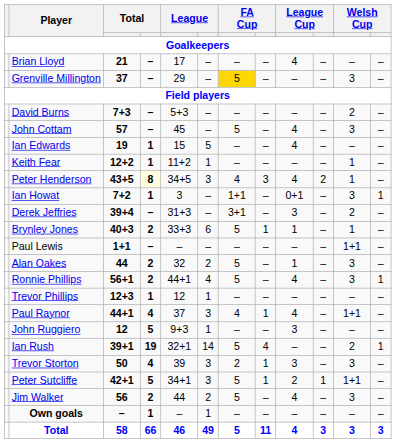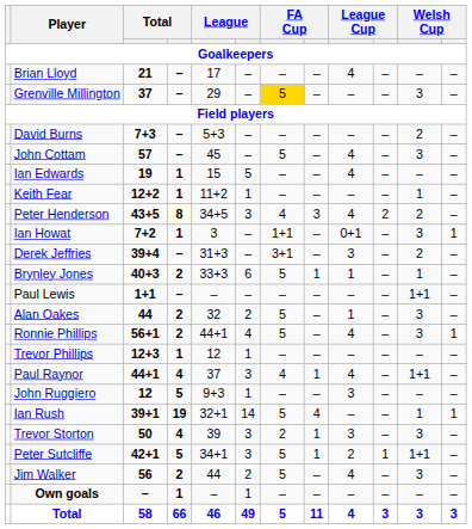 <table class="wikitable"  style="text-align:center;">
 <tr>
 <th rowspan="2" style="font-size:80%;"></th>
 <th rowspan="2">Player</th>
 <th colspan="2">Total</th>
 <th colspan="2"><a href='#'>League</a></th>
 <th colspan="2"><a href='#'>FA<br>Cup</a></th>
 <th colspan="2"><a href='#'>League<br>Cup</a></th>
 <th colspan="2"><a href='#'>Welsh<br>Cup</a></th>
 </tr>
 <tr>
 <th style="width: 50px; font-size:80%;"></th>
 <th style="width: 25px; font-size:80%;"></th>
 <th style="width: 50px; font-size:80%;"></th>
 <th style="width: 25px; font-size:80%;"></th>
 <th style="width: 50px; font-size:80%;"></th>
 <th style="width: 25px; font-size:80%;"></th>
 <th style="width: 50px; font-size:80%;"></th>
 <th style="width: 25px; font-size:80%;"></th>
 <th style="width: 50px; font-size:80%;"></th>
 <th style="width: 25px; font-size:80%;"></th>
 </tr>
 <tr>
 <td colspan="12" style="background:white; color:blue; text-align:center;"><strong>Goalkeepers</strong></td>
 </tr>
 <tr>
 <td></td>
 <td style="text-align:left;"><a href='#'>Brian Lloyd</a></td>
 <td><strong>21</strong></td>
 <td><strong>–</strong></td>
 <td>17</td>
 <td>–</td>
 <td>–</td>
 <td>–</td>
 <td>4</td>
 <td>–</td>
 <td>–</td>
 <td>–</td>
 </tr>
 <tr>
 <td></td>
 <td style="text-align:left;"><a href='#'>Grenville Millington</a></td>
 <td><strong>37</strong></td>
 <td><strong>–</strong></td>
 <td>29</td>
 <td>–</td>
 <td style="background: gold;">5</td>
 <td>–</td>
 <td>–</td>
 <td>–</td>
 <td>3</td>
 <td>–</td>
 </tr>
 <tr>
 <td colspan="12" style="background:white; color:blue; text-align:center;"><strong>Field players</strong></td>
 </tr>
 <tr>
 <td></td>
 <td style="text-align:left;"><a href='#'>David Burns</a></td>
 <td><strong>7+3</strong></td>
 <td><strong>–</strong></td>
 <td>5+3</td>
 <td>–</td>
 <td>–</td>
 <td>–</td>
 <td>–</td>
 <td>–</td>
 <td>2</td>
 <td>–</td>
 </tr>
 <tr>
 <td></td>
 <td style="text-align:left;"><a href='#'>John Cottam</a></td>
 <td><strong>57</strong></td>
 <td><strong>–</strong></td>
 <td>45</td>
 <td>–</td>
 <td>5</td>
 <td>–</td>
 <td>4</td>
 <td>–</td>
 <td>3</td>
 <td>–</td>
 </tr>
 <tr>
 <td></td>
 <td style="text-align:left;"><a href='#'>Ian Edwards</a></td>
 <td><strong>19</strong></td>
 <td><strong>1</strong></td>
 <td>15</td>
 <td>5</td>
 <td>–</td>
 <td>–</td>
 <td>4</td>
 <td>–</td>
 <td>–</td>
 <td>–</td>
 </tr>
 <tr>
 <td></td>
 <td style="text-align:left;"><a href='#'>Keith Fear</a></td>
 <td><strong>12+2</strong></td>
 <td><strong>1</strong></td>
 <td>11+2</td>
 <td>1</td>
 <td>–</td>
 <td>–</td>
 <td>–</td>
 <td>–</td>
 <td>1</td>
 <td>–</td>
 </tr>
 <tr>
 <td></td>
 <td style="text-align:left;"><a href='#'>Peter Henderson</a></td>
 <td><strong>43+5</strong></td>
 <td style="background: lightyellow;"><strong>8</strong></td>
 <td>34+5</td>
 <td>3</td>
 <td>4</td>
 <td>3</td>
 <td>4</td>
 <td>2</td>
-<td>1</td>
+<td>2</td>
 <td>–</td>
 </tr>
 <tr>
 <td></td>
 <td style="text-align:left;"><a href='#'>Ian Howat</a></td>
 <td><strong>7+2</strong></td>
 <td><strong>1</strong></td>
 <td>3</td>
 <td>–</td>
 <td>1+1</td>
 <td>–</td>
 <td>0+1</td>
 <td>–</td>
 <td>3</td>
 <td>1</td>
 </tr>
 <tr>
 <td></td>
 <td style="text-align:left;"><a href='#'>Derek Jeffries</a></td>
 <td><strong>39+4</strong></td>
 <td><strong>–</strong></td>
 <td>31+3</td>
 <td>–</td>
 <td>3+1</td>
 <td>–</td>
 <td>3</td>
 <td>–</td>
 <td>2</td>
 <td>–</td>
 </tr>
 <tr>
 <td></td>
 <td style="text-align:left;"><a href='#'>Brynley Jones</a></td>
 <td><strong>40+3</strong></td>
 <td><strong>2</strong></td>
 <td>33+3</td>
 <td>6</td>
 <td>5</td>
 <td>1</td>
 <td>1</td>
 <td>–</td>
 <td>1</td>
 <td>–</td>
 </tr>
 <tr>
 <td></td>
 <td style="text-align:left;">Paul Lewis</td>
 <td><strong>1+1</strong></td>
 <td><strong>–</strong></td>
 <td>–</td>
 <td>–</td>
 <td>–</td>
 <td>–</td>
 <td>–</td>
 <td>–</td>
 <td>1+1</td>
 <td>–</td>
 </tr>
 <tr>
 <td></td>
 <td style="text-align:left;"><a href='#'>Alan Oakes</a></td>
 <td><strong>44</strong></td>
 <td><strong>2</strong></td>
 <td>32</td>
 <td>2</td>
 <td>5</td>
 <td>–</td>
 <td>1</td>
 <td>–</td>
 <td>3</td>
 <td>–</td>
 </tr>
 <tr>
 <td></td>
 <td style="text-align:left;"><a href='#'>Ronnie Phillips</a></td>
 <td><strong>56+1</strong></td>
 <td><strong>2</strong></td>
 <td>44+1</td>
 <td>4</td>
 <td>5</td>
 <td>–</td>
 <td>4</td>
 <td>–</td>
 <td>3</td>
 <td>1</td>
 </tr>
 <tr>
 <td></td>
 <td style="text-align:left;"><a href='#'>Trevor Phillips</a></td>
 <td><strong>12+3</strong></td>
 <td><strong>1</strong></td>
 <td>12</td>
 <td>1</td>
 <td>–</td>
 <td>–</td>
 <td>–</td>
 <td>–</td>
 <td>–</td>
 <td>–</td>
 </tr>
 <tr>
 <td></td>
 <td style="text-align:left;"><a href='#'>Paul Raynor</a></td>
 <td><strong>44+1</strong></td>
 <td><strong>4</strong></td>
 <td>37</td>
 <td>3</td>
 <td>4</td>
 <td>1</td>
 <td>4</td>
 <td>–</td>
 <td>1+1</td>
 <td>–</td>
 </tr>
 <tr>
 <td></td>
 <td style="text-align:left;"><a href='#'>John Ruggiero</a></td>
 <td><strong>12</strong></td>
 <td><strong>5</strong></td>
 <td>9+3</td>
 <td>1</td>
 <td>–</td>
 <td>–</td>
 <td>3</td>
 <td>–</td>
 <td>–</td>
 <td>–</td>
 </tr>
 <tr>
 <td></td>
 <td style="text-align:left;"><a href='#'>Ian Rush</a></td>
 <td><strong>39+1</strong></td>
 <td><strong>19</strong></td>
 <td>32+1</td>
 <td>14</td>
 <td>5</td>
 <td>4</td>
 <td>–</td>
 <td>–</td>
-<td>2</td>
+<td>1</td>
 <td>1</td>
 </tr>
 <tr>
 <td></td>
 <td style="text-align:left;"><a href='#'>Trevor Storton</a></td>
 <td><strong>50</strong></td>
 <td><strong>4</strong></td>
 <td>39</td>
 <td>3</td>
 <td>2</td>
 <td>1</td>
 <td>3</td>
 <td>–</td>
 <td>3</td>
 <td>–</td>
 </tr>
 <tr>
 <td></td>
 <td style="text-align:left;"><a href='#'>Peter Sutcliffe</a></td>
 <td><strong>42+1</strong></td>
 <td><strong>5</strong></td>
 <td>34+1</td>
 <td>3</td>
 <td>5</td>
 <td>1</td>
 <td>2</td>
 <td>1</td>
 <td>1+1</td>
 <td>–</td>
 </tr>
 <tr>
 <td></td>
 <td style="text-align:left;"><a href='#'>Jim Walker</a></td>
 <td><strong>56</strong></td>
 <td><strong>2</strong></td>
 <td>44</td>
 <td>2</td>
 <td>5</td>
 <td>–</td>
 <td>4</td>
 <td>–</td>
 <td>3</td>
 <td>–</td>
 </tr>
 <tr>
 <td></td>
 <td><strong>Own goals</strong></td>
 <td><strong>–</strong></td>
 <td><strong>1</strong></td>
 <td>–</td>
 <td>1</td>
 <td>–</td>
 <td>–</td>
 <td>–</td>
 <td>–</td>
 <td>–</td>
 <td>–</td>
 </tr>
 <tr style="background:white; color:blue; text-align:center;">
 <td></td>
 <td><strong>Total</strong></td>
 <td><strong>58</strong></td>
 <td><strong>66</strong></td>
 <td><strong>46</strong></td>
 <td><strong>49</strong></td>
 <td><strong>5</strong></td>
 <td><strong>11</strong></td>
 <td><strong>4</strong></td>
 <td><strong>3</strong></td>
 <td><strong>3</strong></td>
 <td><strong>3</strong></td>
 </tr>
 </table>
